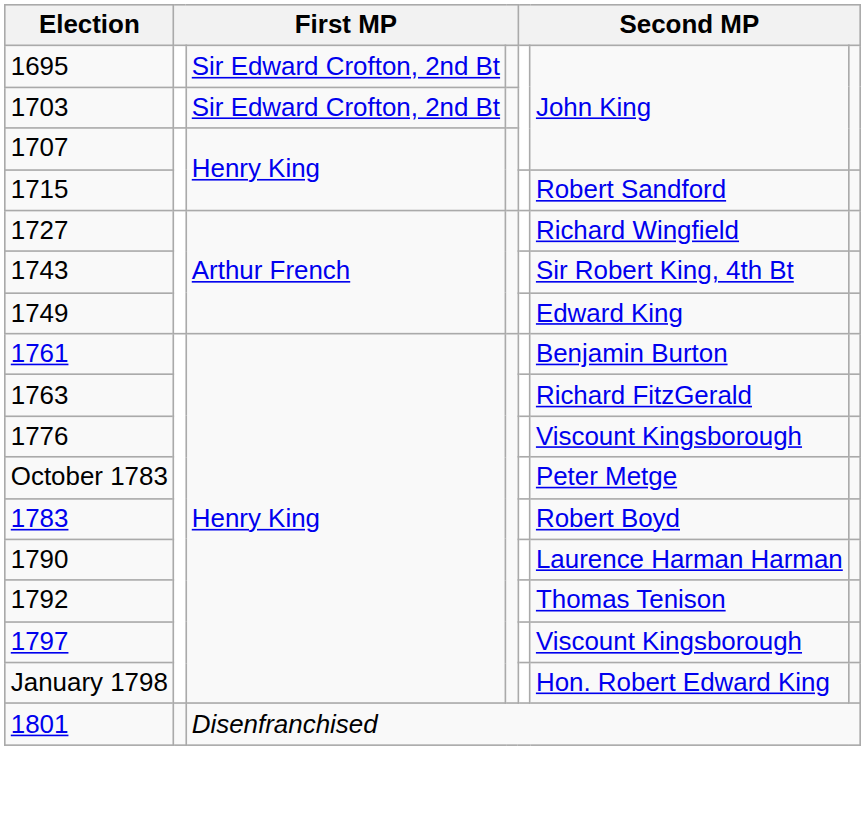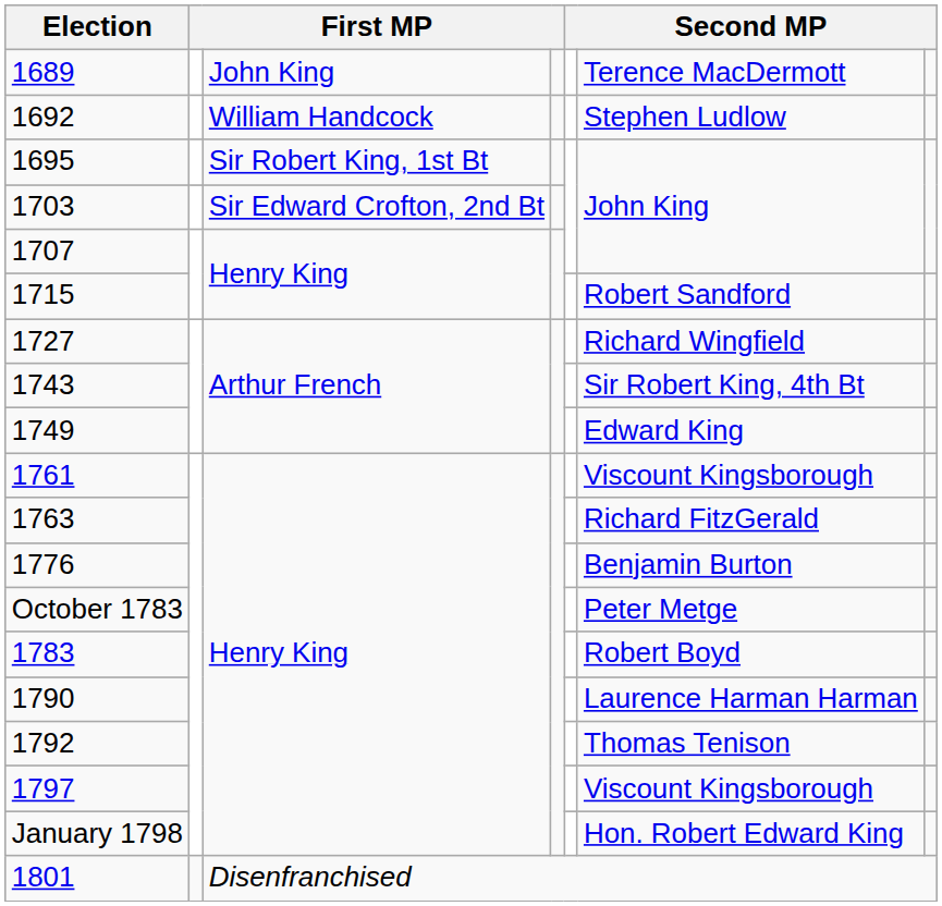 <table class="wikitable">
 <tr>
 <th>Election</th>
 <th colspan=3>First MP</th>
 <th colspan=3>Second MP</th>
 </tr>
 <tr>
+<td><a href='#'>1689</a></td>
+<td style="background-color: white"></td>
+<td><a href='#'>John King</a></td>
+<td></td>
+<td style="background-color: white"></td>
+<td><a href='#'>Terence MacDermott</a></td>
+<td></td>
+</tr>
+<tr>
+<td>1692</td>
+<td style="background-color: white"></td>
+<td><a href='#'>William Handcock</a></td>
+<td></td>
+<td style="background-color: white"></td>
+<td><a href='#'>Stephen Ludlow</a></td>
+<td></td>
+</tr>
+<tr>
 <td>1695</td>
 <td style="background-color: white"></td>
-<td><a href='#'>Sir Edward Crofton, 2nd Bt</a></td>
+<td><a href='#'>Sir Robert King, 1st Bt</a></td>
 <td></td>
 <td rowspan="3" style="background-color: white"></td>
 <td rowspan="3"><a href='#'>John King</a></td>
 <td rowspan="3"></td>
 </tr>
 <tr>
 <td>1703</td>
 <td style="background-color: white"></td>
 <td><a href='#'>Sir Edward Crofton, 2nd Bt</a></td>
 <td></td>
 </tr>
 <tr>
 <td>1707</td>
 <td rowspan="2" style="background-color: white"></td>
 <td rowspan="2"><a href='#'>Henry King</a></td>
 <td rowspan="2"></td>
 </tr>
 <tr>
 <td>1715</td>
 <td style="background-color: white"></td>
 <td><a href='#'>Robert Sandford</a></td>
 <td></td>
 </tr>
 <tr>
 <td>1727</td>
 <td rowspan="3" style="background-color: white"></td>
 <td rowspan="3"><a href='#'>Arthur French</a></td>
 <td rowspan="3"></td>
 <td style="background-color: white"></td>
 <td><a href='#'>Richard Wingfield</a></td>
 <td></td>
 </tr>
 <tr>
 <td>1743</td>
 <td style="background-color: white"></td>
 <td><a href='#'>Sir Robert King, 4th Bt</a></td>
 <td></td>
 </tr>
 <tr>
 <td>1749</td>
 <td style="background-color: white"></td>
 <td><a href='#'>Edward King</a></td>
 <td></td>
 </tr>
 <tr>
 <td><a href='#'>1761</a></td>
 <td rowspan="9" style="background-color: white"></td>
 <td rowspan="9"><a href='#'>Henry King</a></td>
 <td rowspan="9"></td>
 <td style="background-color: white"></td>
-<td><a href='#'>Benjamin Burton</a></td>
+<td><a href='#'>Viscount Kingsborough</a></td>
 <td></td>
 </tr>
 <tr>
 <td>1763</td>
 <td style="background-color: white"></td>
 <td><a href='#'>Richard FitzGerald</a></td>
 <td></td>
 </tr>
 <tr>
 <td>1776</td>
 <td style="background-color: white"></td>
-<td><a href='#'>Viscount Kingsborough</a></td>
+<td><a href='#'>Benjamin Burton</a></td>
 <td></td>
 </tr>
 <tr>
 <td>October 1783</td>
 <td style="background-color: white"></td>
 <td><a href='#'>Peter Metge</a></td>
 <td></td>
 </tr>
 <tr>
 <td><a href='#'>1783</a></td>
 <td style="background-color: white"></td>
 <td><a href='#'>Robert Boyd</a></td>
 <td></td>
 </tr>
 <tr>
 <td>1790</td>
 <td style="background-color: white"></td>
 <td><a href='#'>Laurence Harman Harman</a></td>
 <td></td>
 </tr>
 <tr>
 <td>1792</td>
 <td style="background-color: white"></td>
 <td><a href='#'>Thomas Tenison</a></td>
 <td></td>
 </tr>
 <tr>
 <td><a href='#'>1797</a></td>
 <td style="background-color: white"></td>
 <td><a href='#'>Viscount Kingsborough</a></td>
 <td></td>
 </tr>
 <tr>
 <td>January 1798</td>
 <td style="background-color: white"></td>
 <td><a href='#'>Hon. Robert Edward King</a></td>
 <td></td>
 </tr>
 <tr>
 <td><a href='#'>1801</a></td>
 <td></td>
 <td colspan="5"><em>Disenfranchised</em></td>
 </tr>
 </table>
